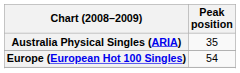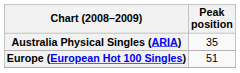 <table class="wikitable sortable plainrowheaders" style="text-align:center">
 <tr>
 <th scope="col">Chart (2008–2009)</th>
 <th scope="col">Peak<br>position</th>
 </tr>
 <tr>
 <th scope="row">Australia Physical Singles (<a href='#'>ARIA</a>)</th>
 <td>35</td>
 </tr>
 <tr>
 </tr>
 <tr>
 </tr>
 <tr>
 </tr>
 <tr>
 </tr>
 <tr>
 <th scope="row">Europe (<a href='#'>European Hot 100 Singles</a>)</th>
-<td>54</td>
+<td>51</td>
 </tr>
 <tr>
 </tr>
 <tr>
 </tr>
 <tr>
 </tr>
 <tr>
 </tr>
 <tr>
 </tr>
 <tr>
 </tr>
 <tr>
 </tr>
 <tr>
 </tr>
 <tr>
 </tr>
 </table>
